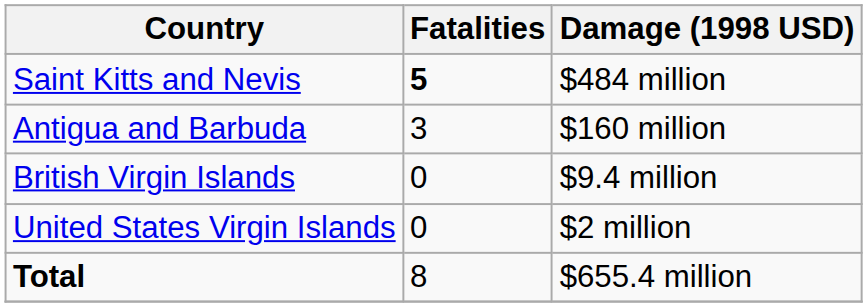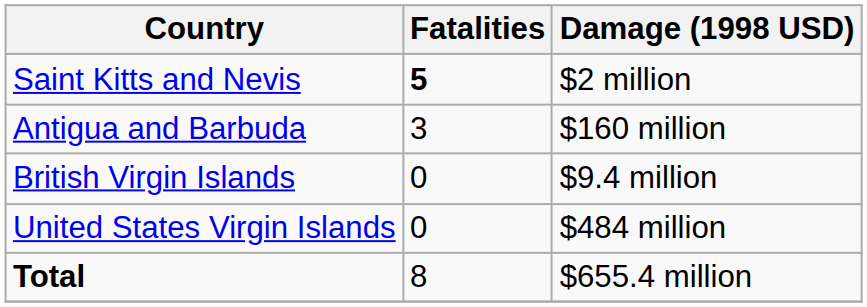 <table class="wikitable" align="right">
 <tr>
 <th>Country</th>
 <th>Fatalities</th>
 <th>Damage (1998 USD)</th>
 </tr>
 <tr>
 <td><a href='#'>Saint Kitts and Nevis</a></td>
 <td><strong>5</strong></td>
-<td>$484 million</td>
+<td>$2 million</td>
 </tr>
 <tr>
 <td><a href='#'>Antigua and Barbuda</a></td>
 <td>3</td>
 <td>$160 million</td>
 </tr>
 <tr>
 <td><a href='#'>British Virgin Islands</a></td>
 <td>0</td>
 <td>$9.4 million</td>
 </tr>
 <tr>
 <td><a href='#'>United States Virgin Islands</a></td>
 <td>0</td>
-<td>$2 million</td>
+<td>$484 million</td>
 </tr>
 <tr>
 <td><strong>Total</strong></td>
 <td>8</td>
 <td>$655.4 million</td>
 </tr>
 <tr>
 </tr>
 </table>
